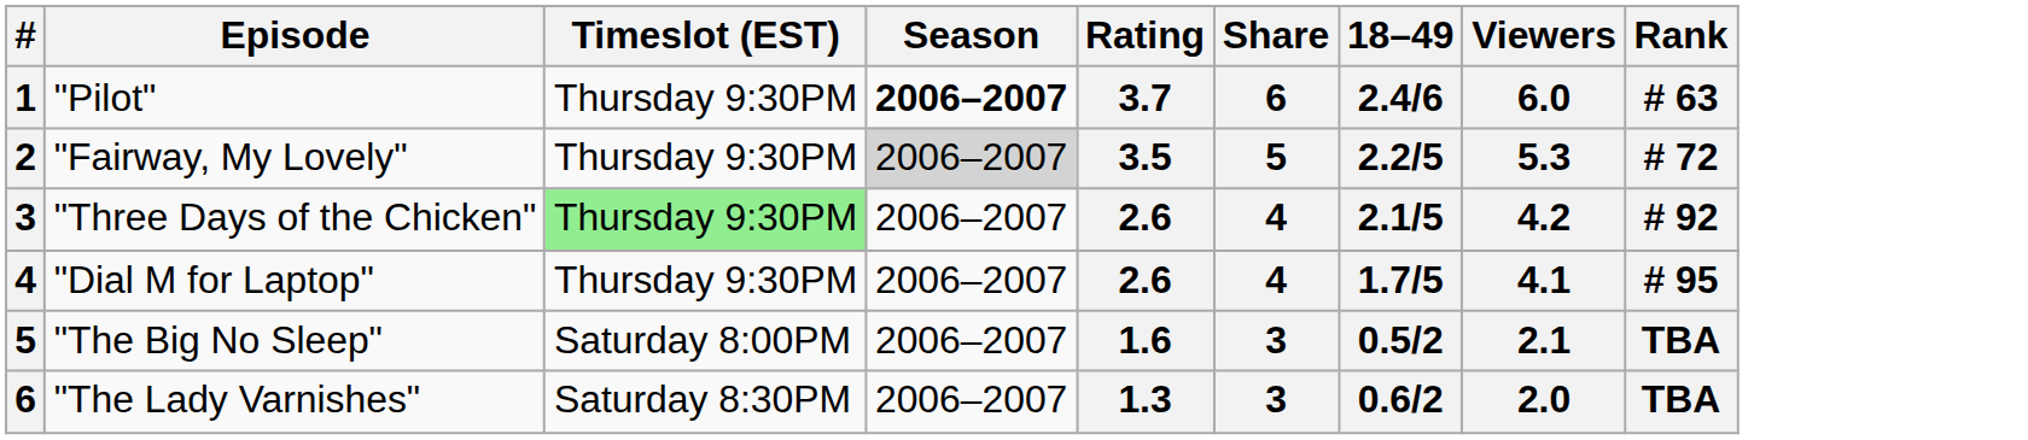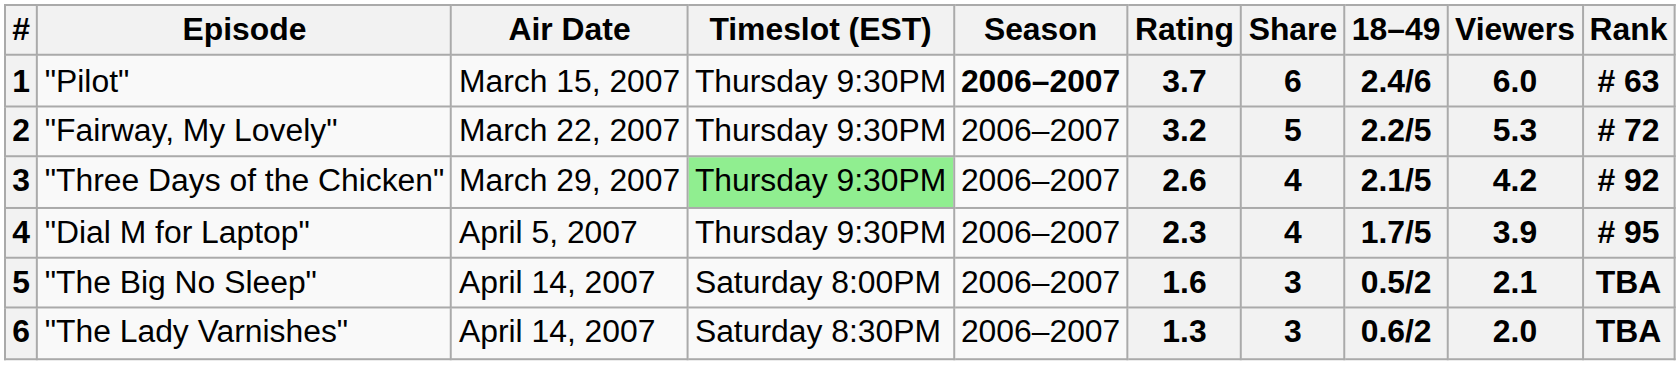 <table class="wikitable">
 <tr>
 <th>#</th>
 <th>Episode</th>
+<th>Air Date</th>
 <th>Timeslot (EST)</th>
 <th>Season</th>
 <th>Rating</th>
 <th>Share</th>
 <th>18–49</th>
 <th>Viewers</th>
 <th>Rank</th>
 </tr>
 <tr>
 <th>1</th>
 <td>"Pilot"</td>
+<td>March 15, 2007</td>
 <td>Thursday 9:30PM</td>
 <td><strong>2006–2007</strong></td>
 <th style="text-align:center"><strong>3.7</strong></th>
 <th style="text-align:center"><strong>6</strong></th>
 <th style="text-align:center"><strong>2.4/6</strong></th>
 <th style="text-align:center"><strong>6.0</strong></th>
 <th style="text-align:center"><strong># 63</strong></th>
 </tr>
 <tr>
 <th>2</th>
 <td>"Fairway, My Lovely"</td>
+<td>March 22, 2007</td>
 <td>Thursday 9:30PM</td>
-<td style="background: lightgrey;">2006–2007</td>
-<th style="text-align:center"><strong>3.5</strong></th>
+<td>2006–2007</td>
+<th style="text-align:center"><strong>3.2</strong></th>
 <th style="text-align:center"><strong>5</strong></th>
 <th style="text-align:center"><strong>2.2/5</strong></th>
 <th style="text-align:center"><strong>5.3</strong></th>
 <th style="text-align:center"><strong># 72</strong></th>
 </tr>
 <tr>
 <th>3</th>
 <td>"Three Days of the Chicken"</td>
+<td>March 29, 2007</td>
 <td style="background: lightgreen;">Thursday 9:30PM</td>
 <td>2006–2007</td>
 <th style="text-align:center"><strong>2.6</strong></th>
 <th style="text-align:center"><strong>4</strong></th>
 <th style="text-align:center"><strong>2.1/5</strong></th>
 <th style="text-align:center"><strong>4.2</strong></th>
 <th style="text-align:center"><strong># 92</strong></th>
 </tr>
 <tr>
 <th>4</th>
 <td>"Dial M for Laptop"</td>
+<td>April 5, 2007</td>
 <td>Thursday 9:30PM</td>
 <td>2006–2007</td>
-<th style="text-align:center"><strong>2.6</strong></th>
+<th style="text-align:center"><strong>2.3</strong></th>
 <th style="text-align:center"><strong>4</strong></th>
 <th style="text-align:center"><strong>1.7/5</strong></th>
-<th style="text-align:center"><strong>4.1</strong></th>
+<th style="text-align:center"><strong>3.9</strong></th>
 <th style="text-align:center"><strong># 95</strong></th>
 </tr>
 <tr>
 <th>5</th>
 <td>"The Big No Sleep"</td>
+<td>April 14, 2007</td>
 <td>Saturday 8:00PM</td>
 <td>2006–2007</td>
 <th style="text-align:center"><strong>1.6</strong></th>
 <th style="text-align:center"><strong>3</strong></th>
 <th style="text-align:center"><strong>0.5/2</strong></th>
 <th style="text-align:center"><strong>2.1</strong></th>
 <th style="text-align:center"><strong>TBA</strong></th>
 </tr>
 <tr>
 <th>6</th>
 <td>"The Lady Varnishes"</td>
+<td>April 14, 2007</td>
 <td>Saturday 8:30PM</td>
 <td>2006–2007</td>
 <th style="text-align:center"><strong>1.3</strong></th>
 <th style="text-align:center"><strong>3</strong></th>
 <th style="text-align:center"><strong>0.6/2</strong></th>
 <th style="text-align:center"><strong>2.0</strong></th>
 <th style="text-align:center"><strong>TBA</strong></th>
 </tr>
 </table>
